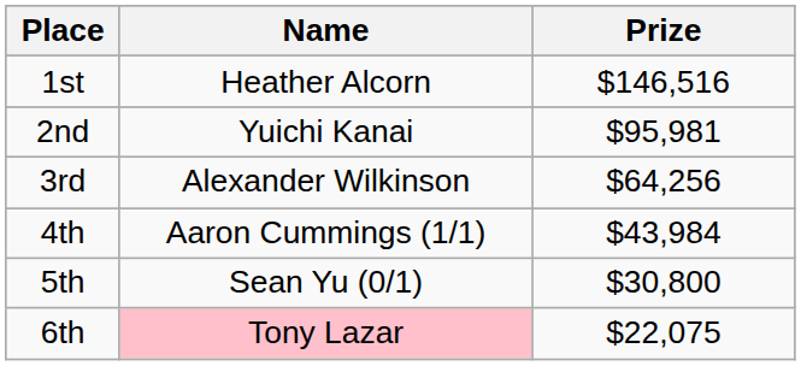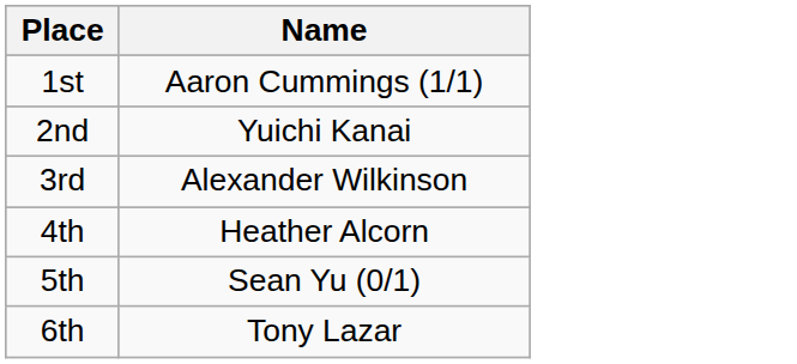 <table class="wikitable">
 <tr>
 <th width="50">Place</th>
 <th width="200">Name</th>
-<th width="125">Prize</th>
 </tr>
 <tr>
 <td align=center>1st</td>
-<td align=center> Heather Alcorn</td>
-<td align=center>$146,516</td>
+<td align=center> Aaron Cummings (1/1)</td>
 </tr>
 <tr>
 <td align=center>2nd</td>
 <td align=center> Yuichi Kanai</td>
-<td align=center>$95,981</td>
 </tr>
 <tr>
 <td align=center>3rd</td>
 <td align=center> Alexander Wilkinson</td>
-<td align=center>$64,256</td>
 </tr>
 <tr>
 <td align=center>4th</td>
-<td align=center> Aaron Cummings (1/1)</td>
-<td align=center>$43,984</td>
+<td align=center> Heather Alcorn</td>
 </tr>
 <tr>
 <td align=center>5th</td>
 <td align=center> Sean Yu (0/1)</td>
-<td align=center>$30,800</td>
 </tr>
 <tr>
 <td align=center>6th</td>
-<td align=center style="background: pink;"> Tony Lazar</td>
-<td align=center>$22,075</td>
+<td align=center> Tony Lazar</td>
 </tr>
 </table>
